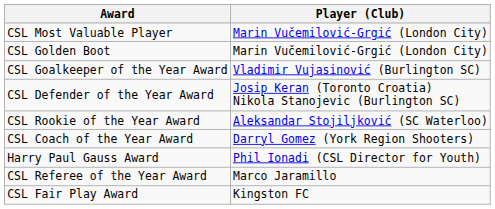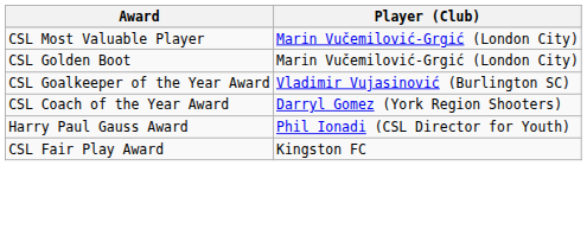 <table class="wikitable">
 <tr style="background:#cccccc;">
 <th>Award</th>
 <th>Player (Club)</th>
 </tr>
 <tr>
 <td>CSL Most Valuable Player</td>
 <td><a href='#'>Marin Vučemilović-Grgić</a>  (London City)</td>
 </tr>
 <tr>
 <td>CSL Golden Boot</td>
 <td>Marin Vučemilović-Grgić  (London City)</td>
 </tr>
 <tr>
 <td>CSL Goalkeeper of the Year Award</td>
 <td><a href='#'>Vladimir Vujasinović</a>  (Burlington SC)</td>
 </tr>
 <tr>
-<td>CSL Defender of the Year Award</td>
-<td><a href='#'>Josip Keran</a>  (Toronto Croatia) <br> Nikola Stanojevic (Burlington SC)</td>
-</tr>
-<tr>
-<td>CSL Rookie of the Year Award</td>
-<td><a href='#'>Aleksandar Stojiljković</a> (SC Waterloo)</td>
-</tr>
-<tr>
 <td>CSL Coach of the Year Award</td>
 <td><a href='#'>Darryl Gomez</a> (York Region Shooters)</td>
 </tr>
 <tr>
 <td>Harry Paul Gauss Award</td>
 <td><a href='#'>Phil Ionadi</a> (CSL Director for Youth)</td>
 </tr>
 <tr>
-<td>CSL Referee of the Year Award</td>
-<td>Marco Jaramillo</td>
-</tr>
-<tr>
 <td>CSL Fair Play Award</td>
 <td>Kingston FC</td>
 </tr>
 </table>
